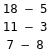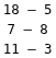 <table style="text-align:center">
 <tr>
 <th width=200></th>
 <th width=100></th>
 <th width=200></th>
 </tr>
 <tr>
 <td align=right><strong></strong></td>
 <td>18 – 5</td>
 <td align=left></td>
 </tr>
 <tr>
+<td align=right></td>
+<td>7 – 8</td>
+<td align=left><strong></strong></td>
+</tr>
+<tr>
 <td align=right><strong></strong></td>
 <td>11 – 3</td>
 <td align=left></td>
 </tr>
-<tr>
-<td align=right></td>
-<td>7 – 8</td>
-<td align=left><strong></strong></td>
-</tr>
 </table>
